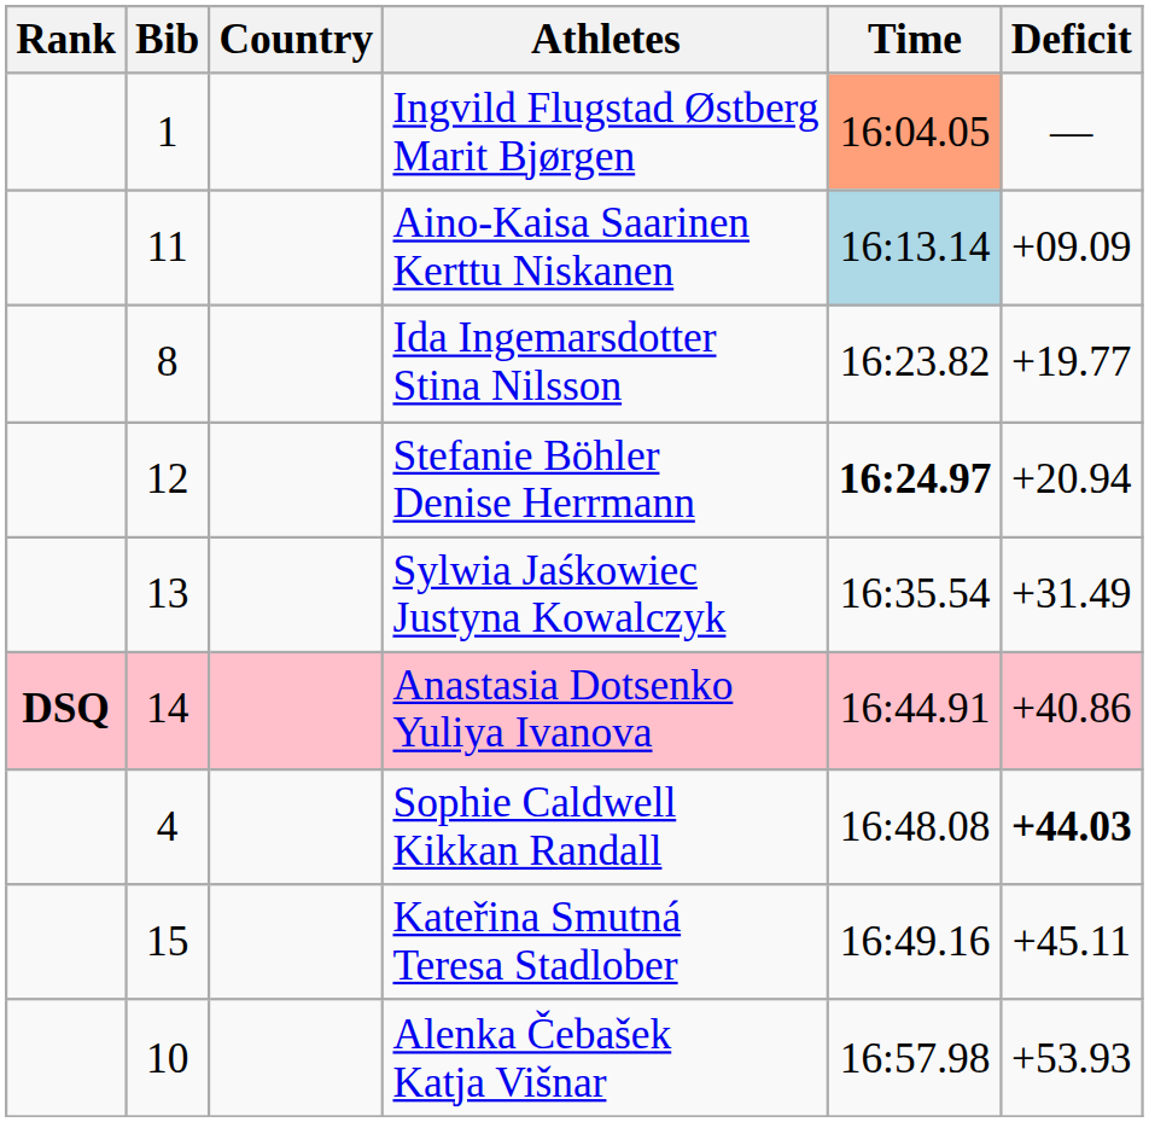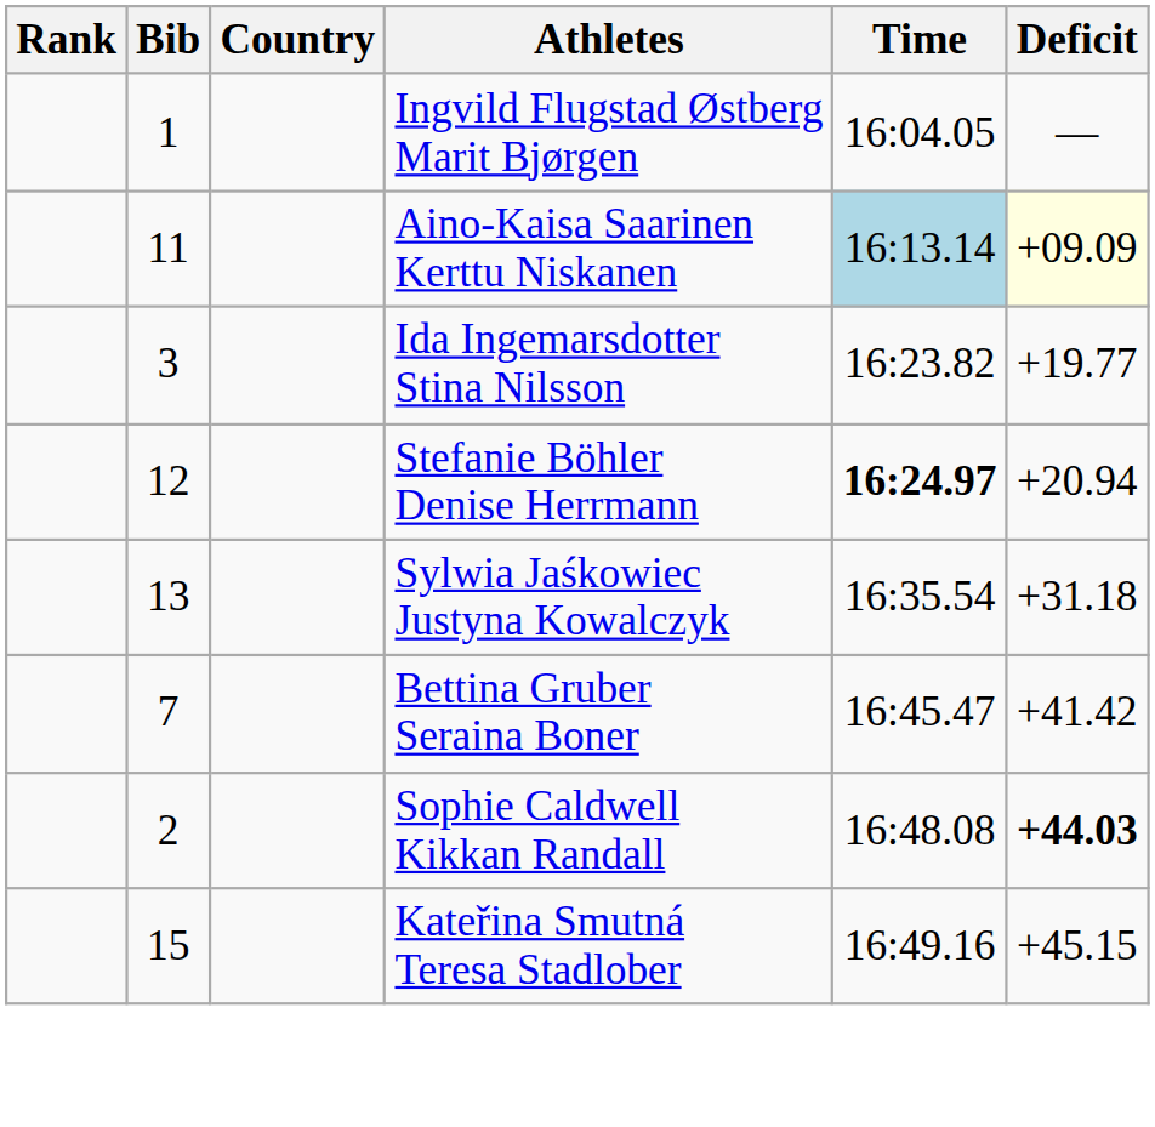 <table class="wikitable sortable" style="text-align:center">
 <tr>
 <th>Rank</th>
 <th>Bib</th>
 <th>Country</th>
 <th>Athletes</th>
 <th>Time</th>
 <th>Deficit</th>
 </tr>
 <tr>
 <td></td>
 <td>1</td>
 <td align="left"></td>
 <td align="left"><a href='#'>Ingvild Flugstad Østberg</a><br><a href='#'>Marit Bjørgen</a></td>
-<td style="background: lightsalmon;">16:04.05</td>
+<td>16:04.05</td>
 <td>—</td>
 </tr>
 <tr>
 <td></td>
 <td>11</td>
 <td align="left"></td>
 <td align="left"><a href='#'>Aino-Kaisa Saarinen</a><br><a href='#'>Kerttu Niskanen</a></td>
 <td style="background: lightblue;">16:13.14</td>
-<td>+09.09</td>
+<td style="background: lightyellow;">+09.09</td>
 </tr>
 <tr>
 <td></td>
-<td>8</td>
+<td>3</td>
 <td align="left"></td>
 <td align="left"><a href='#'>Ida Ingemarsdotter</a><br><a href='#'>Stina Nilsson</a></td>
 <td>16:23.82</td>
 <td>+19.77</td>
 </tr>
 <tr>
 <td></td>
 <td>12</td>
 <td align="left"></td>
 <td align="left"><a href='#'>Stefanie Böhler</a><br><a href='#'>Denise Herrmann</a></td>
 <td><strong>16:24.97</strong></td>
 <td>+20.94</td>
 </tr>
 <tr>
 <td></td>
 <td>13</td>
 <td align="left"></td>
 <td align="left"><a href='#'>Sylwia Jaśkowiec</a><br><a href='#'>Justyna Kowalczyk</a></td>
 <td>16:35.54</td>
-<td>+31.49</td>
-</tr>
-<tr bgcolor=pink>
-<td><strong>DSQ</strong></td>
-<td>14</td>
-<td align="left"></td>
-<td align="left"><a href='#'>Anastasia Dotsenko</a><br><a href='#'>Yuliya Ivanova</a></td>
-<td>16:44.91</td>
-<td>+40.86</td>
+<td>+31.18</td>
 </tr>
 <tr>
 <td></td>
-<td>4</td>
+<td>7</td>
+<td align="left"></td>
+<td align="left"><a href='#'>Bettina Gruber</a><br><a href='#'>Seraina Boner</a></td>
+<td>16:45.47</td>
+<td>+41.42</td>
+</tr>
+<tr>
+<td></td>
+<td>2</td>
 <td align="left"></td>
 <td align="left"><a href='#'>Sophie Caldwell</a><br><a href='#'>Kikkan Randall</a></td>
 <td>16:48.08</td>
 <td><strong>+44.03</strong></td>
 </tr>
 <tr>
 <td></td>
 <td>15</td>
 <td align="left"></td>
 <td align="left"><a href='#'>Kateřina Smutná</a><br><a href='#'>Teresa Stadlober</a></td>
 <td>16:49.16</td>
-<td>+45.11</td>
-</tr>
-<tr>
-<td></td>
-<td>10</td>
-<td align="left"></td>
-<td align="left"><a href='#'>Alenka Čebašek</a><br><a href='#'>Katja Višnar</a></td>
-<td>16:57.98</td>
-<td>+53.93</td>
+<td>+45.15</td>
 </tr>
 </table>
